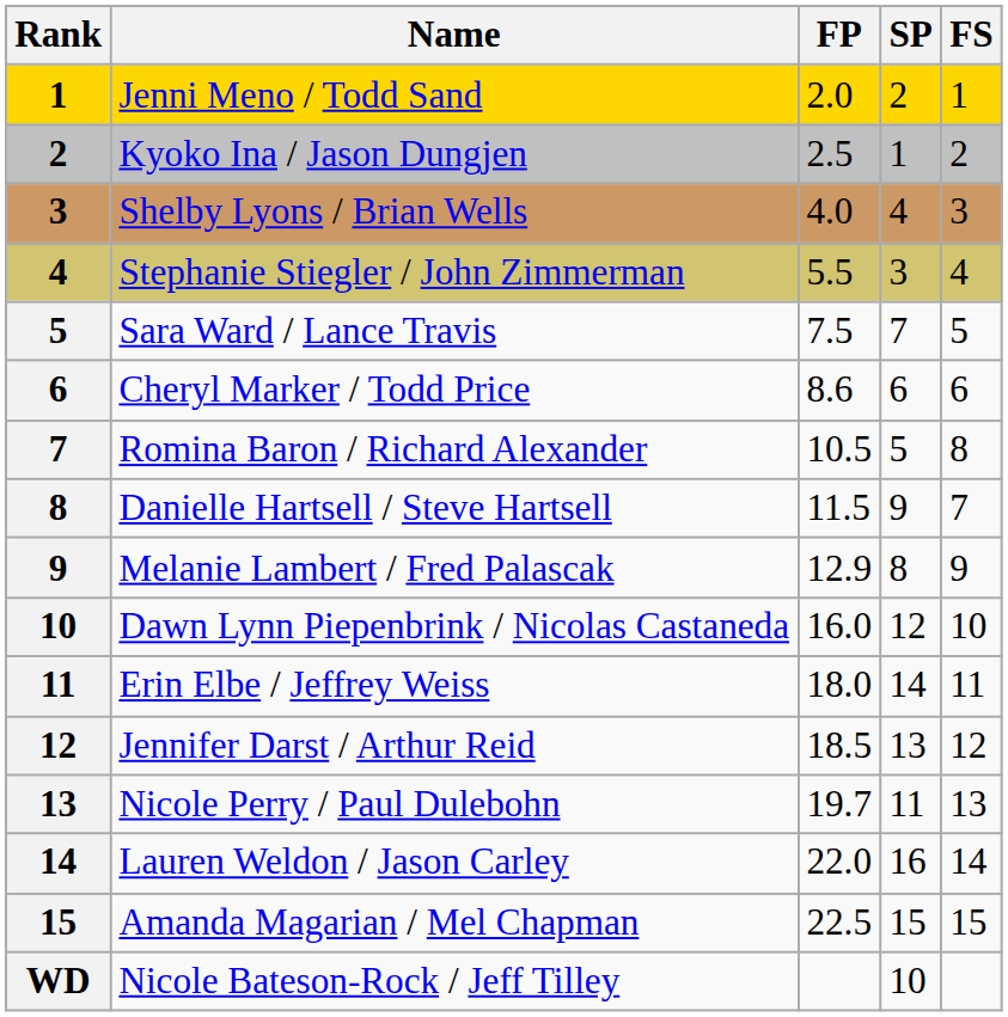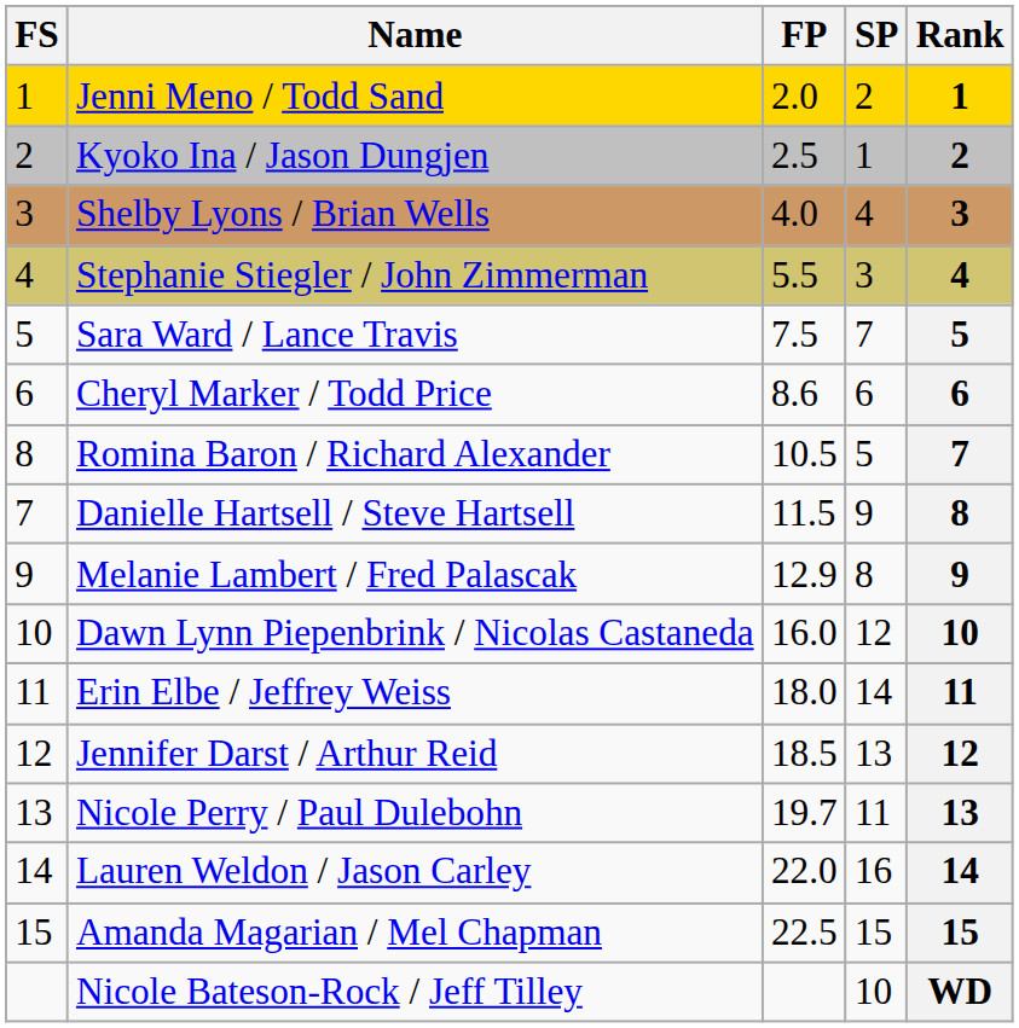 <table class="wikitable sortable">
 <tr>
-<th>Rank</th>
+<th>FS</th>
 <th>Name</th>
 <th>FP</th>
 <th>SP</th>
-<th>FS</th>
+<th>Rank</th>
 </tr>
 <tr bgcolor="gold">
-<td align="center"><strong>1</strong></td>
+<td>1</td>
 <td><a href='#'>Jenni Meno</a> / <a href='#'>Todd Sand</a></td>
 <td>2.0</td>
 <td>2</td>
-<td>1</td>
+<td align="center"><strong>1</strong></td>
 </tr>
 <tr bgcolor="silver">
-<td align="center"><strong>2</strong></td>
+<td>2</td>
 <td><a href='#'>Kyoko Ina</a> / <a href='#'>Jason Dungjen</a></td>
 <td>2.5</td>
 <td>1</td>
-<td>2</td>
+<td align="center"><strong>2</strong></td>
 </tr>
 <tr bgcolor="cc9966">
-<td align="center"><strong>3</strong></td>
+<td>3</td>
 <td><a href='#'>Shelby Lyons</a> / <a href='#'>Brian Wells</a></td>
 <td>4.0</td>
 <td>4</td>
-<td>3</td>
+<td align="center"><strong>3</strong></td>
 </tr>
 <tr bgcolor="#d1c571">
-<td align="center"><strong>4</strong></td>
+<td>4</td>
 <td><a href='#'>Stephanie Stiegler</a> / <a href='#'>John Zimmerman</a></td>
 <td>5.5</td>
 <td>3</td>
-<td>4</td>
+<td align="center"><strong>4</strong></td>
 </tr>
 <tr>
-<th>5</th>
+<td>5</td>
 <td><a href='#'>Sara Ward</a> / <a href='#'>Lance Travis</a></td>
 <td>7.5</td>
 <td>7</td>
-<td>5</td>
+<th>5</th>
 </tr>
 <tr>
-<th>6</th>
+<td>6</td>
 <td><a href='#'>Cheryl Marker</a> / <a href='#'>Todd Price</a></td>
 <td>8.6</td>
 <td>6</td>
-<td>6</td>
+<th>6</th>
 </tr>
 <tr>
-<th>7</th>
+<td>8</td>
 <td><a href='#'>Romina Baron</a> / <a href='#'>Richard Alexander</a></td>
 <td>10.5</td>
 <td>5</td>
-<td>8</td>
+<th>7</th>
 </tr>
 <tr>
-<th>8</th>
+<td>7</td>
 <td><a href='#'>Danielle Hartsell</a> / <a href='#'>Steve Hartsell</a></td>
 <td>11.5</td>
 <td>9</td>
-<td>7</td>
+<th>8</th>
 </tr>
 <tr>
-<th>9</th>
+<td>9</td>
 <td><a href='#'>Melanie Lambert</a> / <a href='#'>Fred Palascak</a></td>
 <td>12.9</td>
 <td>8</td>
-<td>9</td>
+<th>9</th>
 </tr>
 <tr>
-<th>10</th>
+<td>10</td>
 <td><a href='#'>Dawn Lynn Piepenbrink</a> / <a href='#'>Nicolas Castaneda</a></td>
 <td>16.0</td>
 <td>12</td>
-<td>10</td>
+<th>10</th>
 </tr>
 <tr>
-<th>11</th>
+<td>11</td>
 <td><a href='#'>Erin Elbe</a> / <a href='#'>Jeffrey Weiss</a></td>
 <td>18.0</td>
 <td>14</td>
-<td>11</td>
+<th>11</th>
 </tr>
 <tr>
-<th>12</th>
+<td>12</td>
 <td><a href='#'>Jennifer Darst</a> / <a href='#'>Arthur Reid</a></td>
 <td>18.5</td>
 <td>13</td>
-<td>12</td>
+<th>12</th>
 </tr>
 <tr>
-<th>13</th>
+<td>13</td>
 <td><a href='#'>Nicole Perry</a> / <a href='#'>Paul Dulebohn</a></td>
 <td>19.7</td>
 <td>11</td>
-<td>13</td>
+<th>13</th>
 </tr>
 <tr>
-<th>14</th>
+<td>14</td>
 <td><a href='#'>Lauren Weldon</a> / <a href='#'>Jason Carley</a></td>
 <td>22.0</td>
 <td>16</td>
-<td>14</td>
+<th>14</th>
 </tr>
 <tr>
-<th>15</th>
+<td>15</td>
 <td><a href='#'>Amanda Magarian</a> / <a href='#'>Mel Chapman</a></td>
 <td>22.5</td>
 <td>15</td>
-<td>15</td>
+<th>15</th>
 </tr>
 <tr>
-<th>WD</th>
+<td></td>
 <td><a href='#'>Nicole Bateson-Rock</a> / <a href='#'>Jeff Tilley</a></td>
 <td></td>
 <td>10</td>
-<td></td>
+<th>WD</th>
 </tr>
 </table>
